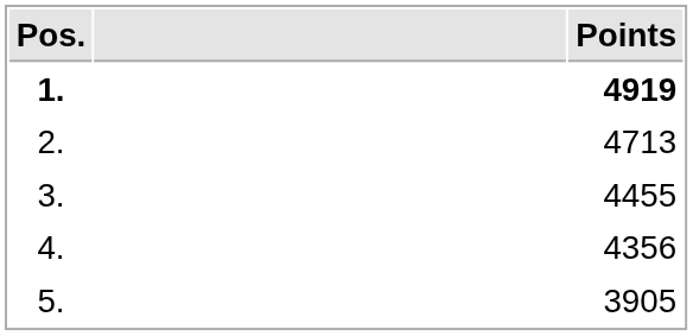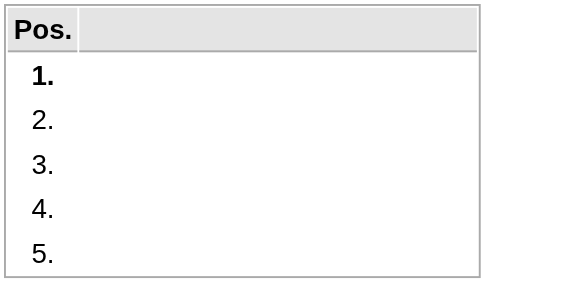 <table cellspacing="1" cellpadding="3" style="border:1px solid #AAAAAA;font-size:90%">
 <tr bgcolor="#E4E4E4">
 <th style="border-bottom:1px solid #AAAAAA" width=10>Pos.</th>
 <th style="border-bottom:1px solid #AAAAAA" width=200></th>
-<th style="border-bottom:1px solid #AAAAAA" width=20>Points</th>
 </tr>
 <tr>
 <td align="center"><strong>1.</strong></td>
 <td><strong></strong></td>
-<td align="right"><strong>4919</strong></td>
 </tr>
 <tr>
 <td align="center">2.</td>
 <td></td>
-<td align="right">4713</td>
 </tr>
 <tr>
 <td align="center">3.</td>
 <td></td>
-<td align="right">4455</td>
 </tr>
 <tr>
 <td align="center">4.</td>
 <td></td>
-<td align="right">4356</td>
 </tr>
 <tr>
 <td align="center">5.</td>
 <td></td>
-<td align="right">3905</td>
 </tr>
 </table>
